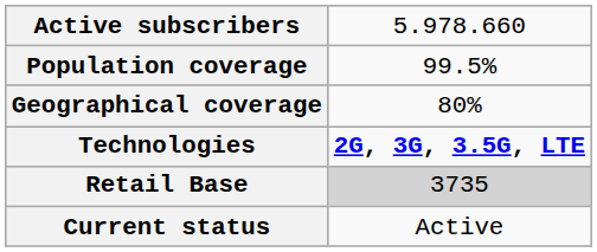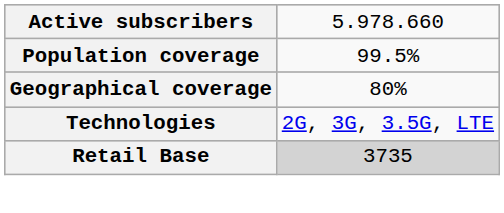 <table class="wikitable" style="text-align: center;">
 <tr>
 <td style="background-color: #F2F2F2;"><strong>Active subscribers</strong></td>
 <td>5.978.660</td>
 </tr>
 <tr>
 <td style="background-color: #F2F2F2;"><strong>Population coverage</strong></td>
 <td>99.5%</td>
 </tr>
 <tr>
 <td style="background-color: #F2F2F2;"><strong>Geographical coverage</strong></td>
 <td>80%</td>
 </tr>
 <tr>
 <td style="background-color: #F2F2F2;"><strong>Technologies</strong></td>
-<td><strong><a href='#'>2G</a>, <a href='#'>3G</a>, <a href='#'>3.5G</a>, <a href='#'>LTE</a></strong></td>
+<td><a href='#'>2G</a>, <a href='#'>3G</a>, <a href='#'>3.5G</a>, <a href='#'>LTE</a></td>
 </tr>
 <tr>
 <td style="background-color: #F2F2F2;"><strong>Retail Base</strong></td>
 <td style="background: lightgrey;">3735</td>
 </tr>
-<tr>
-<td style="background-color: #F2F2F2;"><strong>Current status</strong></td>
-<td>Active</td>
-</tr>
 </table>
